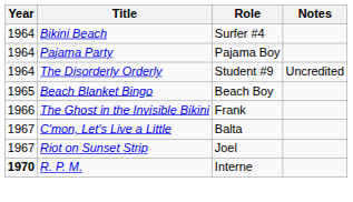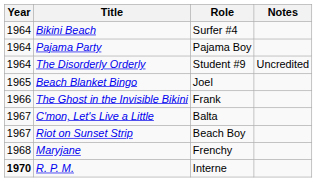 <table class="wikitable">
 <tr>
 <th>Year</th>
 <th>Title</th>
 <th>Role</th>
 <th>Notes</th>
 </tr>
 <tr>
 <td>1964</td>
 <td><em><a href='#'>Bikini Beach</a></em></td>
 <td>Surfer #4</td>
 <td></td>
 </tr>
 <tr>
 <td>1964</td>
 <td><em><a href='#'>Pajama Party</a></em></td>
 <td>Pajama Boy</td>
 <td></td>
 </tr>
 <tr>
 <td>1964</td>
 <td><em><a href='#'>The Disorderly Orderly</a></em></td>
 <td>Student #9</td>
 <td>Uncredited</td>
 </tr>
 <tr>
 <td>1965</td>
 <td><em><a href='#'>Beach Blanket Bingo</a></em></td>
-<td>Beach Boy</td>
+<td>Joel</td>
 <td></td>
 </tr>
 <tr>
 <td>1966</td>
 <td><em><a href='#'>The Ghost in the Invisible Bikini</a></em></td>
 <td>Frank</td>
 <td></td>
 </tr>
 <tr>
 <td>1967</td>
 <td><em><a href='#'>C'mon, Let's Live a Little</a></em></td>
 <td>Balta</td>
 <td></td>
 </tr>
 <tr>
 <td>1967</td>
 <td><em><a href='#'>Riot on Sunset Strip</a></em></td>
-<td>Joel</td>
+<td>Beach Boy</td>
+<td></td>
+</tr>
+<tr>
+<td>1968</td>
+<td><em><a href='#'>Maryjane</a></em></td>
+<td>Frenchy</td>
 <td></td>
 </tr>
 <tr>
 <td><strong>1970</strong></td>
 <td><em><a href='#'>R. P. M.</a></em></td>
 <td>Interne</td>
 <td></td>
 </tr>
 </table>
